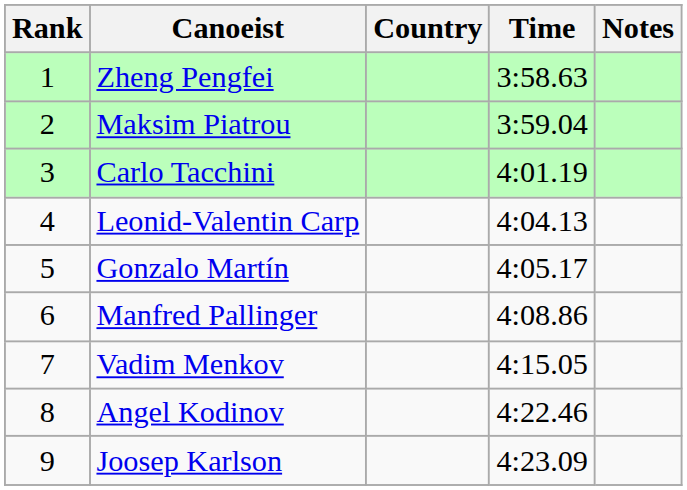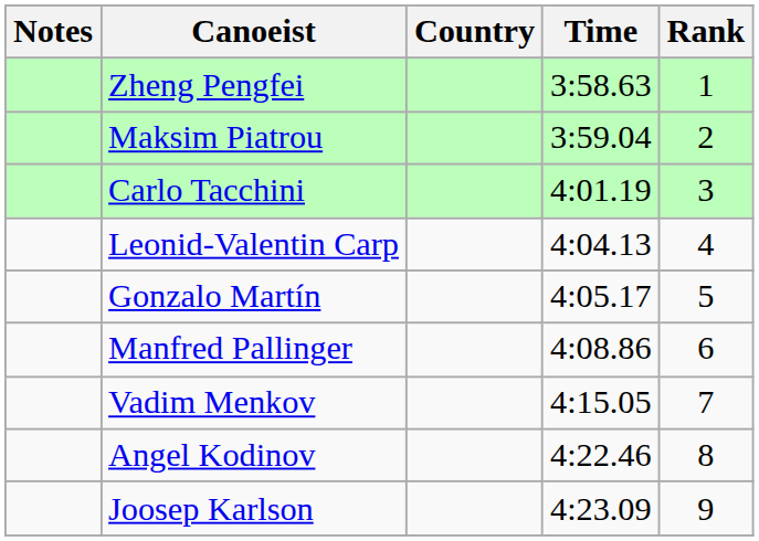 <table class="wikitable" style="text-align:center">
 <tr>
-<th>Rank</th>
+<th>Notes</th>
 <th>Canoeist</th>
 <th>Country</th>
 <th>Time</th>
-<th>Notes</th>
+<th>Rank</th>
 </tr>
 <tr bgcolor=bbffbb>
-<td>1</td>
+<td></td>
 <td align="left"><a href='#'>Zheng Pengfei</a></td>
 <td align="left"></td>
 <td>3:58.63</td>
-<td></td>
+<td>1</td>
 </tr>
 <tr bgcolor=bbffbb>
-<td>2</td>
+<td></td>
 <td align="left"><a href='#'>Maksim Piatrou</a></td>
 <td align="left"></td>
 <td>3:59.04</td>
-<td></td>
+<td>2</td>
 </tr>
 <tr bgcolor=bbffbb>
-<td>3</td>
+<td></td>
 <td align="left"><a href='#'>Carlo Tacchini</a></td>
 <td align="left"></td>
 <td>4:01.19</td>
-<td></td>
+<td>3</td>
 </tr>
 <tr>
-<td>4</td>
+<td></td>
 <td align="left"><a href='#'>Leonid-Valentin Carp</a></td>
 <td align="left"></td>
 <td>4:04.13</td>
-<td></td>
+<td>4</td>
 </tr>
 <tr>
-<td>5</td>
+<td></td>
 <td align="left"><a href='#'>Gonzalo Martín</a></td>
 <td align="left"></td>
 <td>4:05.17</td>
-<td></td>
+<td>5</td>
 </tr>
 <tr>
-<td>6</td>
+<td></td>
 <td align="left"><a href='#'>Manfred Pallinger</a></td>
 <td align="left"></td>
 <td>4:08.86</td>
-<td></td>
+<td>6</td>
 </tr>
 <tr>
-<td>7</td>
+<td></td>
 <td align="left"><a href='#'>Vadim Menkov</a></td>
 <td align="left"></td>
 <td>4:15.05</td>
-<td></td>
+<td>7</td>
 </tr>
 <tr>
-<td>8</td>
+<td></td>
 <td align="left"><a href='#'>Angel Kodinov</a></td>
 <td align="left"></td>
 <td>4:22.46</td>
-<td></td>
+<td>8</td>
 </tr>
 <tr>
-<td>9</td>
+<td></td>
 <td align="left"><a href='#'>Joosep Karlson</a></td>
 <td align="left"></td>
 <td>4:23.09</td>
-<td></td>
+<td>9</td>
 </tr>
 </table>
